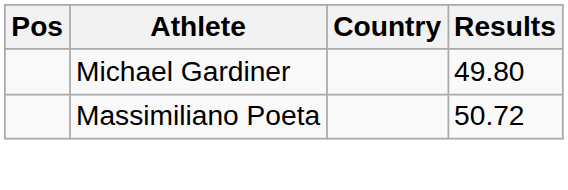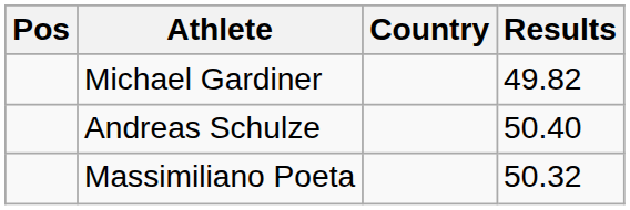 <table class="wikitable wikble">
 <tr>
 <th>Pos</th>
 <th>Athlete</th>
 <th>Country</th>
 <th>Results</th>
 </tr>
 <tr>
 <td align="center"></td>
 <td>Michael Gardiner</td>
 <td></td>
-<td>49.80</td>
+<td>49.82</td>
+</tr>
+<tr>
+<td align="center"></td>
+<td>Andreas Schulze</td>
+<td></td>
+<td>50.40</td>
 </tr>
 <tr>
 <td align="center"></td>
 <td>Massimiliano Poeta</td>
 <td></td>
-<td>50.72</td>
+<td>50.32</td>
 </tr>
 </table>
